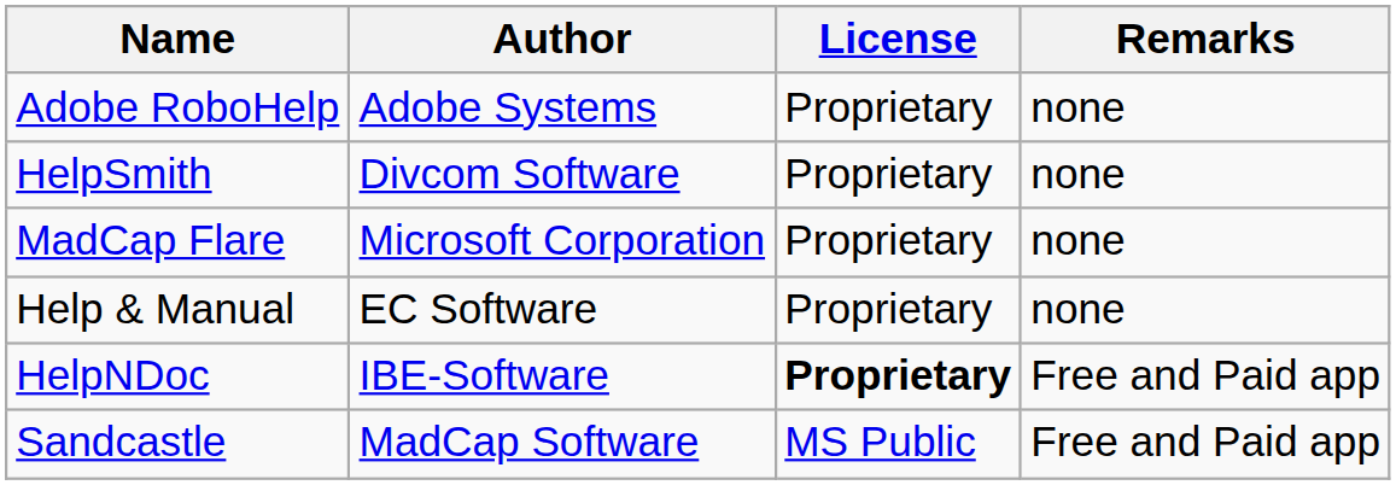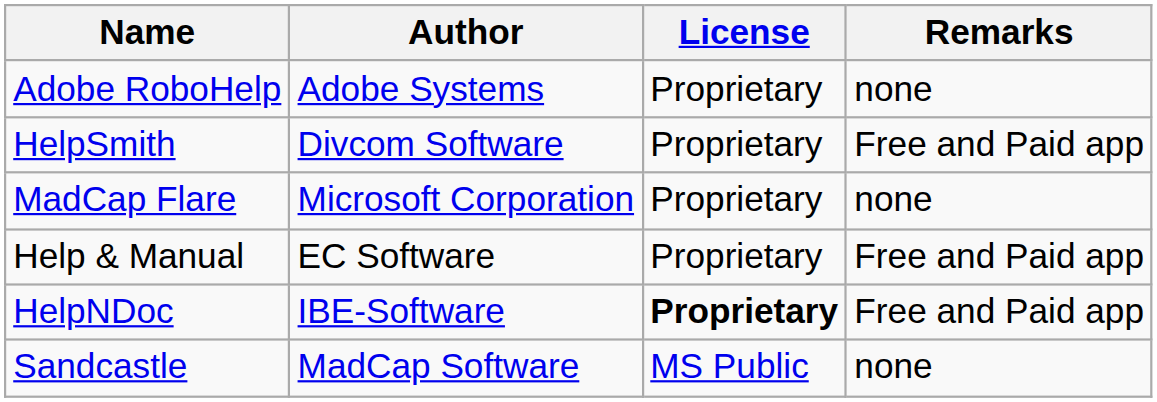 <table class="wikitable sortable">
 <tr>
 <th>Name</th>
 <th>Author</th>
 <th><a href='#'>License</a></th>
 <th>Remarks</th>
 </tr>
 <tr>
 <td><a href='#'>Adobe RoboHelp</a></td>
 <td><a href='#'>Adobe Systems</a></td>
 <td>Proprietary</td>
 <td>none</td>
 </tr>
 <tr>
 <td><a href='#'>HelpSmith</a></td>
 <td><a href='#'>Divcom Software</a></td>
 <td>Proprietary</td>
-<td>none</td>
+<td>Free and Paid app</td>
 </tr>
 <tr>
 <td><a href='#'>MadCap Flare</a></td>
 <td><a href='#'>Microsoft Corporation</a></td>
 <td>Proprietary</td>
 <td>none</td>
 </tr>
 <tr>
 <td>Help & Manual</td>
 <td>EC Software</td>
 <td>Proprietary</td>
-<td>none</td>
+<td>Free and Paid app</td>
 </tr>
 <tr>
 <td><a href='#'>HelpNDoc</a></td>
 <td><a href='#'>IBE-Software</a></td>
 <td><strong>Proprietary</strong></td>
 <td>Free and Paid app</td>
 </tr>
 <tr>
 <td><a href='#'>Sandcastle</a></td>
 <td><a href='#'>MadCap Software</a></td>
 <td><a href='#'>MS Public</a></td>
-<td>Free and Paid app</td>
+<td>none</td>
 </tr>
 </table>
